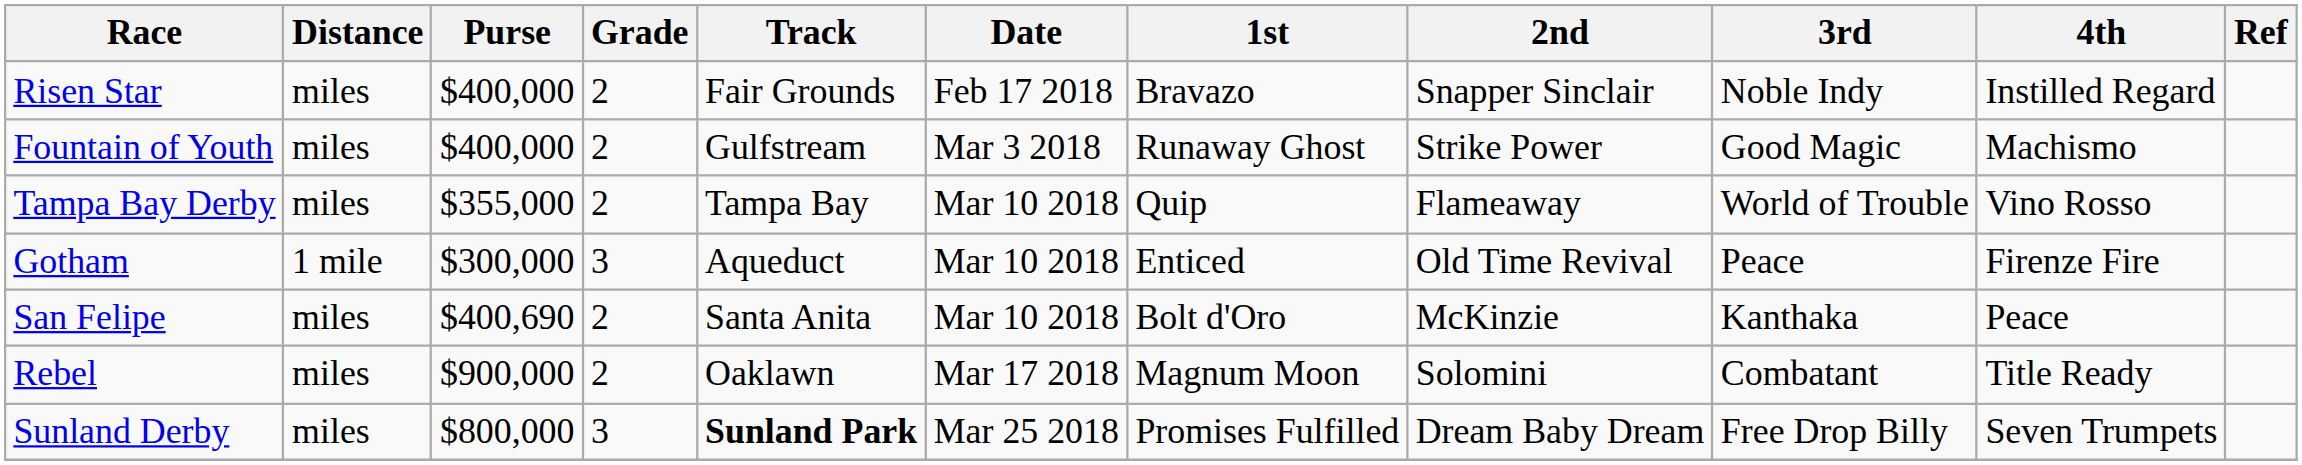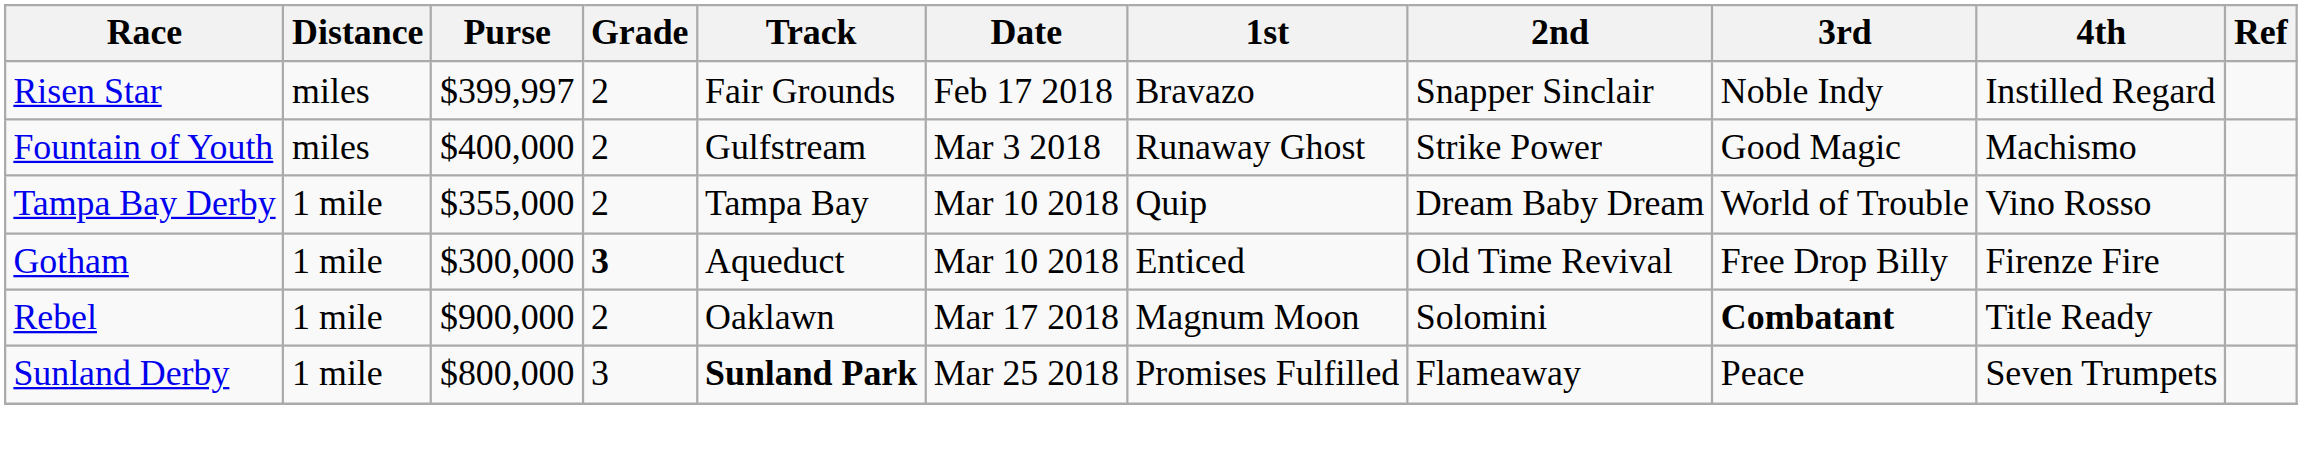 <table class="wikitable">
 <tr>
 <th>Race</th>
 <th>Distance</th>
 <th>Purse</th>
 <th>Grade</th>
 <th>Track</th>
 <th>Date</th>
 <th>1st</th>
 <th>2nd</th>
 <th>3rd</th>
 <th>4th</th>
 <th>Ref</th>
 </tr>
 <tr>
 <td><a href='#'>Risen Star</a></td>
 <td> miles</td>
-<td align=right>$400,000</td>
+<td align=right>$399,997</td>
 <td>2</td>
 <td>Fair Grounds</td>
 <td>Feb 17 2018</td>
 <td>Bravazo</td>
 <td>Snapper Sinclair</td>
 <td>Noble Indy</td>
 <td>Instilled Regard</td>
 <td></td>
 </tr>
 <tr>
 <td><a href='#'>Fountain of Youth</a></td>
 <td> miles</td>
 <td align=right>$400,000</td>
 <td>2</td>
 <td>Gulfstream</td>
 <td>Mar 3 2018</td>
 <td>Runaway Ghost</td>
 <td>Strike Power</td>
 <td>Good Magic</td>
 <td>Machismo</td>
 <td></td>
 </tr>
 <tr>
 <td><a href='#'>Tampa Bay Derby</a></td>
-<td> miles</td>
+<td>1 mile</td>
 <td align=right>$355,000</td>
 <td>2</td>
 <td>Tampa Bay</td>
 <td>Mar 10 2018</td>
 <td>Quip</td>
-<td>Flameaway</td>
+<td>Dream Baby Dream</td>
 <td>World of Trouble</td>
 <td>Vino Rosso</td>
 <td></td>
 </tr>
 <tr>
 <td><a href='#'>Gotham</a></td>
 <td>1 mile</td>
 <td align=right>$300,000</td>
-<td>3</td>
+<td><strong>3</strong></td>
 <td>Aqueduct</td>
 <td>Mar 10 2018</td>
 <td>Enticed</td>
 <td>Old Time Revival</td>
-<td>Peace</td>
+<td>Free Drop Billy</td>
 <td>Firenze Fire</td>
 <td></td>
 </tr>
 <tr>
-<td><a href='#'>San Felipe</a></td>
-<td> miles</td>
-<td align=right>$400,690</td>
-<td>2</td>
-<td>Santa Anita</td>
-<td>Mar 10 2018</td>
-<td>Bolt d'Oro</td>
-<td>McKinzie</td>
-<td>Kanthaka</td>
-<td>Peace</td>
-<td></td>
-</tr>
-<tr>
 <td><a href='#'>Rebel</a></td>
-<td> miles</td>
+<td>1 mile</td>
 <td align=right>$900,000</td>
 <td>2</td>
 <td>Oaklawn</td>
 <td>Mar 17 2018</td>
 <td>Magnum Moon</td>
 <td>Solomini</td>
-<td>Combatant</td>
+<td><strong>Combatant</strong></td>
 <td>Title Ready</td>
 <td></td>
 </tr>
 <tr>
 <td><a href='#'>Sunland Derby</a></td>
-<td> miles</td>
+<td>1 mile</td>
 <td align=right>$800,000</td>
 <td>3</td>
 <td><strong>Sunland Park</strong></td>
 <td>Mar 25 2018</td>
 <td>Promises Fulfilled</td>
-<td>Dream Baby Dream</td>
-<td>Free Drop Billy</td>
+<td>Flameaway</td>
+<td>Peace</td>
 <td>Seven Trumpets</td>
 <td></td>
 </tr>
 <tr>
 </tr>
 </table>
